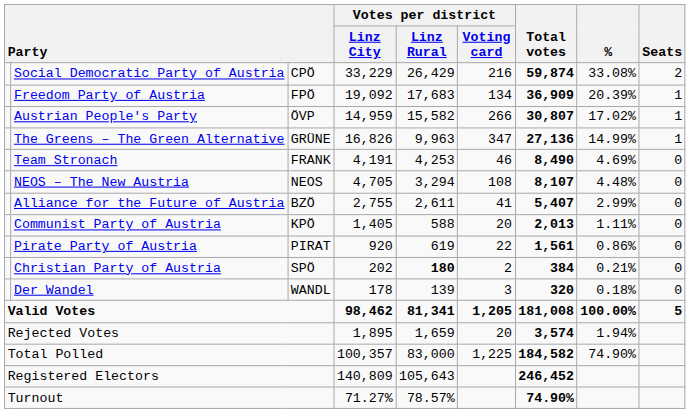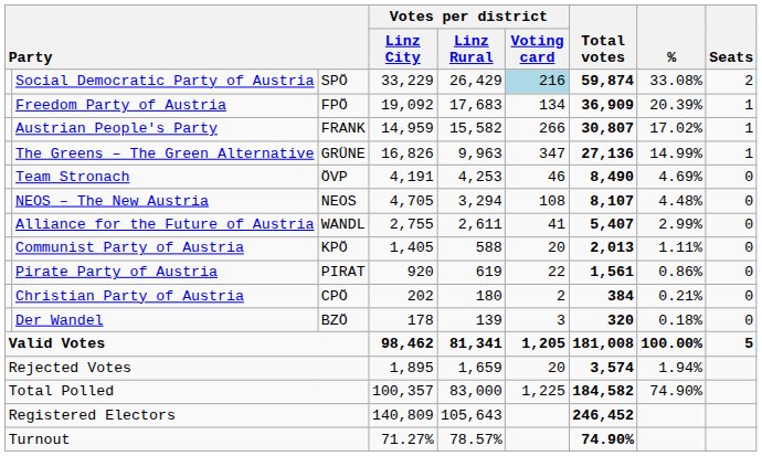 <table class="wikitable" border="1" style="text-align:right;">
 <tr>
 <th style="text-align:left;" valign=bottom rowspan=2 colspan=3>Party</th>
 <th colspan=3>Votes per district</th>
 <th align=center valign=bottom rowspan=2 width="50">Total<br>votes</th>
 <th align=center valign=bottom rowspan=2 width="50">%</th>
 <th align=center valign=bottom rowspan=2>Seats</th>
 </tr>
 <tr>
 <th align=center valign=bottom width="50"><a href='#'>Linz<br>City</a></th>
 <th align=center valign=bottom width="50"><a href='#'>Linz<br>Rural</a></th>
 <th align=center valign=bottom width="50"><a href='#'>Voting<br>card</a></th>
 </tr>
 <tr>
 <td></td>
 <td align=left><a href='#'>Social Democratic Party of Austria</a></td>
-<td align=left>CPÖ</td>
+<td align=left>SPÖ</td>
 <td>33,229</td>
 <td>26,429</td>
-<td>216</td>
+<td style="background: lightblue;">216</td>
 <td><strong>59,874</strong></td>
 <td>33.08%</td>
 <td>2</td>
 </tr>
 <tr>
 <td></td>
 <td align=left><a href='#'>Freedom Party of Austria</a></td>
 <td align=left>FPÖ</td>
 <td>19,092</td>
 <td>17,683</td>
 <td>134</td>
 <td><strong>36,909</strong></td>
 <td>20.39%</td>
 <td>1</td>
 </tr>
 <tr>
 <td></td>
 <td align=left><a href='#'>Austrian People's Party</a></td>
-<td align=left>ÖVP</td>
+<td align=left>FRANK</td>
 <td>14,959</td>
 <td>15,582</td>
 <td>266</td>
 <td><strong>30,807</strong></td>
 <td>17.02%</td>
 <td>1</td>
 </tr>
 <tr>
 <td></td>
 <td align=left style="white-space: nowrap;"><a href='#'>The Greens – The Green Alternative</a></td>
 <td align=left>GRÜNE</td>
 <td>16,826</td>
 <td>9,963</td>
 <td>347</td>
 <td><strong>27,136</strong></td>
 <td>14.99%</td>
 <td>1</td>
 </tr>
 <tr>
 <td></td>
 <td align=left><a href='#'>Team Stronach</a></td>
-<td align=left>FRANK</td>
+<td align=left>ÖVP</td>
 <td>4,191</td>
 <td>4,253</td>
 <td>46</td>
 <td><strong>8,490</strong></td>
 <td>4.69%</td>
 <td>0</td>
 </tr>
 <tr>
 <td></td>
 <td align=left><a href='#'>NEOS – The New Austria</a></td>
 <td align=left>NEOS</td>
 <td>4,705</td>
 <td>3,294</td>
 <td>108</td>
 <td><strong>8,107</strong></td>
 <td>4.48%</td>
 <td>0</td>
 </tr>
 <tr>
 <td></td>
 <td align=left><a href='#'>Alliance for the Future of Austria</a></td>
-<td align=left>BZÖ</td>
+<td align=left>WANDL</td>
 <td>2,755</td>
 <td>2,611</td>
 <td>41</td>
 <td><strong>5,407</strong></td>
 <td>2.99%</td>
 <td>0</td>
 </tr>
 <tr>
 <td></td>
 <td align=left><a href='#'>Communist Party of Austria</a></td>
 <td align=left>KPÖ</td>
 <td>1,405</td>
 <td>588</td>
 <td>20</td>
 <td><strong>2,013</strong></td>
 <td>1.11%</td>
 <td>0</td>
 </tr>
 <tr>
 <td></td>
 <td align=left><a href='#'>Pirate Party of Austria</a></td>
 <td align=left>PIRAT</td>
 <td>920</td>
 <td>619</td>
 <td>22</td>
 <td><strong>1,561</strong></td>
 <td>0.86%</td>
 <td>0</td>
 </tr>
 <tr>
 <td></td>
 <td align=left><a href='#'>Christian Party of Austria</a></td>
-<td align=left>SPÖ</td>
+<td align=left>CPÖ</td>
 <td>202</td>
-<td><strong>180</strong></td>
+<td>180</td>
 <td>2</td>
 <td><strong>384</strong></td>
 <td>0.21%</td>
 <td>0</td>
 </tr>
 <tr>
 <td></td>
 <td align=left><a href='#'>Der Wandel</a></td>
-<td align=left>WANDL</td>
+<td align=left>BZÖ</td>
 <td>178</td>
 <td>139</td>
 <td>3</td>
 <td><strong>320</strong></td>
 <td>0.18%</td>
 <td>0</td>
 </tr>
 <tr style="font-weight:bold">
 <td align=left colspan=3>Valid Votes</td>
 <td>98,462</td>
 <td>81,341</td>
 <td>1,205</td>
 <td>181,008</td>
 <td>100.00%</td>
 <td>5</td>
 </tr>
 <tr>
 <td align=left colspan=3>Rejected Votes</td>
 <td>1,895</td>
 <td>1,659</td>
 <td>20</td>
 <td><strong>3,574</strong></td>
 <td>1.94%</td>
 <td></td>
 </tr>
 <tr>
 <td align=left colspan=3>Total Polled</td>
 <td>100,357</td>
 <td>83,000</td>
 <td>1,225</td>
 <td><strong>184,582</strong></td>
 <td>74.90%</td>
 <td></td>
 </tr>
 <tr>
 <td align=left colspan=3>Registered Electors</td>
 <td>140,809</td>
 <td>105,643</td>
 <td></td>
 <td><strong>246,452</strong></td>
 <td></td>
 <td></td>
 </tr>
 <tr>
 <td align=left colspan=3>Turnout</td>
 <td>71.27%</td>
 <td>78.57%</td>
 <td></td>
 <td><strong>74.90%</strong></td>
 <td></td>
 <td></td>
 </tr>
 </table>
